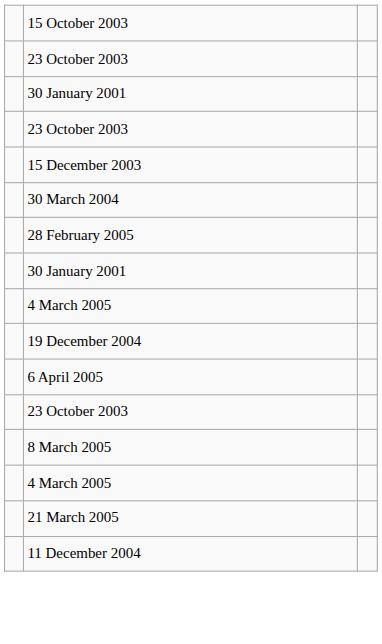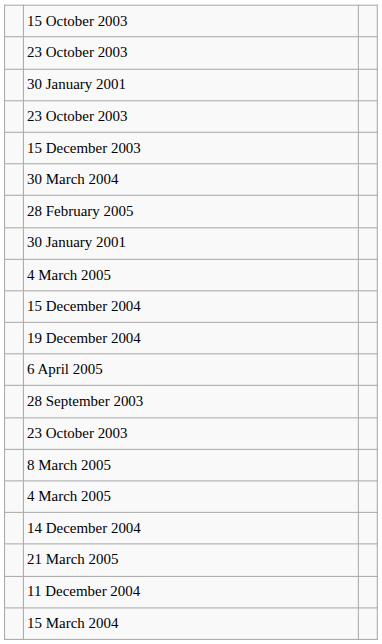 <table class="wikitable" style="font-size: 89%; float: left; width: 25em; margin-right: 1em; line-height: 1.65em !important; height: 540px;">
 <tr>
 <td></td>
 <td>15 October 2003</td>
 <td></td>
 </tr>
 <tr>
 <td></td>
 <td>23 October 2003</td>
 <td></td>
 </tr>
 <tr>
 <td></td>
 <td>30 January 2001</td>
 <td></td>
 </tr>
 <tr>
 <td></td>
 <td>23 October 2003</td>
 <td></td>
 </tr>
 <tr>
 <td></td>
 <td>15 December 2003</td>
 <td></td>
 </tr>
 <tr>
 <td></td>
 <td>30 March 2004</td>
 <td></td>
 </tr>
 <tr>
 <td></td>
 <td>28 February 2005</td>
 <td></td>
 </tr>
 <tr>
 <td></td>
 <td>30 January 2001</td>
 <td></td>
 </tr>
 <tr>
 <td></td>
 <td>4 March 2005</td>
 <td></td>
 </tr>
 <tr>
 <td></td>
+<td>15 December 2004</td>
+<td></td>
+</tr>
+<tr>
+<td></td>
 <td>19 December 2004</td>
 <td></td>
 </tr>
 <tr>
 <td></td>
 <td>6 April 2005</td>
+<td></td>
+</tr>
+<tr>
+<td></td>
+<td>28 September 2003</td>
 <td></td>
 </tr>
 <tr>
 <td></td>
 <td>23 October 2003</td>
 <td></td>
 </tr>
 <tr>
 <td></td>
 <td>8 March 2005</td>
 <td></td>
 </tr>
 <tr>
 <td></td>
 <td>4 March 2005</td>
 <td></td>
 </tr>
 <tr>
 <td></td>
+<td>14 December 2004</td>
+<td></td>
+</tr>
+<tr>
+<td></td>
 <td>21 March 2005</td>
 <td></td>
 </tr>
 <tr>
 <td></td>
 <td>11 December 2004</td>
 <td></td>
 </tr>
+<tr>
+<td></td>
+<td>15 March 2004</td>
+<td></td>
+</tr>
 </table>
